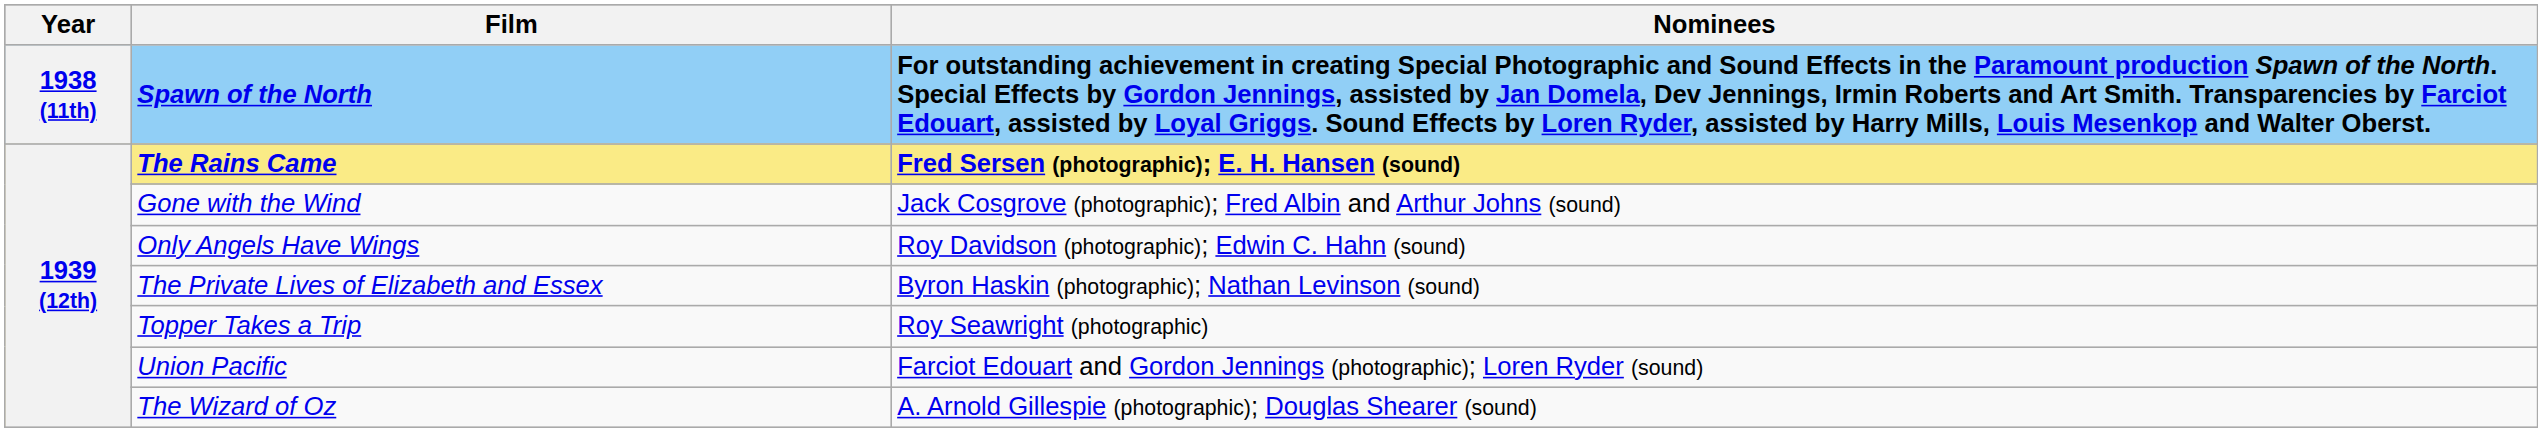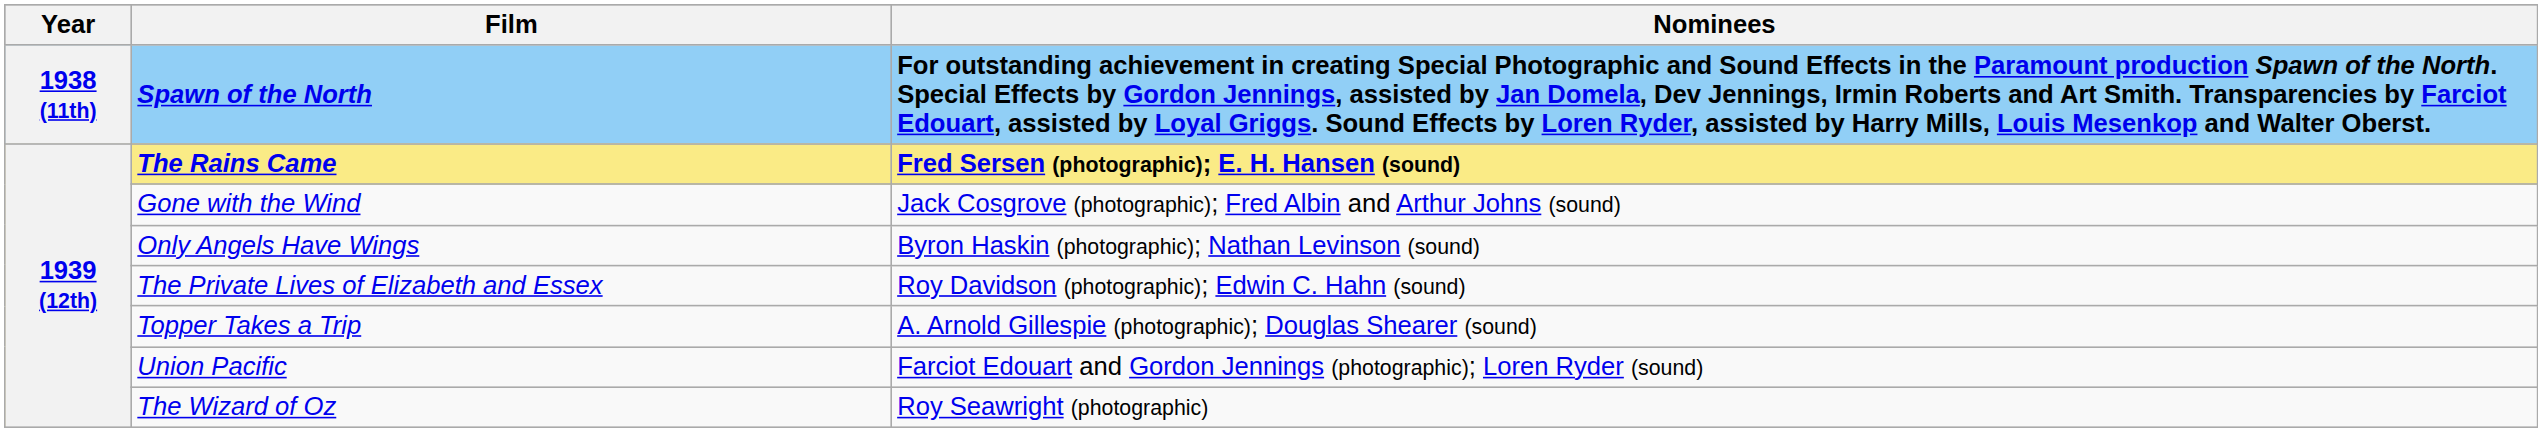 <table class="wikitable" style="width:100%">
 <tr bgcolor="#bebebe">
 <th width="5%">Year</th>
 <th width="30%">Film</th>
 <th width="65%">Nominees</th>
 </tr>
 <tr style="background:#91CFF6;">
 <th><a href='#'>1938</a><br><small><a href='#'>(11th)</a></small></th>
 <td><strong><em><a href='#'>Spawn of the North</a></em></strong> </td>
 <td><strong>For outstanding achievement in creating Special Photographic and Sound Effects in the <a href='#'>Paramount production</a> <em>Spawn of the North</em>. Special Effects by <a href='#'>Gordon Jennings</a>, assisted by <a href='#'>Jan Domela</a>, Dev Jennings, Irmin Roberts and Art Smith. Transparencies by <a href='#'>Farciot Edouart</a>, assisted by <a href='#'>Loyal Griggs</a>. Sound Effects by <a href='#'>Loren Ryder</a>, assisted by Harry Mills, <a href='#'>Louis Mesenkop</a> and Walter Oberst.</strong></td>
 </tr>
 <tr style="background:#FAEB86">
 <th rowspan="7"><a href='#'>1939</a><br><small><a href='#'>(12th)</a></small> <br></th>
 <td><strong><em><a href='#'>The Rains Came</a></em></strong></td>
 <td><strong><a href='#'>Fred Sersen</a> <small>(photographic)</small>; <a href='#'>E. H. Hansen</a> <small>(sound)</small></strong></td>
 </tr>
 <tr>
 <td><em><a href='#'>Gone with the Wind</a></em></td>
 <td><a href='#'>Jack Cosgrove</a> <small>(photographic)</small>; <a href='#'>Fred Albin</a> and <a href='#'>Arthur Johns</a> <small>(sound)</small></td>
 </tr>
 <tr>
 <td><em><a href='#'>Only Angels Have Wings</a></em></td>
+<td><a href='#'>Byron Haskin</a> <small>(photographic)</small>; <a href='#'>Nathan Levinson</a> <small>(sound)</small></td>
+</tr>
+<tr>
+<td><em><a href='#'>The Private Lives of Elizabeth and Essex</a></em></td>
 <td><a href='#'>Roy Davidson</a> <small>(photographic)</small>; <a href='#'>Edwin C. Hahn</a> <small>(sound)</small></td>
 </tr>
 <tr>
-<td><em><a href='#'>The Private Lives of Elizabeth and Essex</a></em></td>
-<td><a href='#'>Byron Haskin</a> <small>(photographic)</small>; <a href='#'>Nathan Levinson</a> <small>(sound)</small></td>
-</tr>
-<tr>
 <td><em><a href='#'>Topper Takes a Trip</a></em></td>
-<td><a href='#'>Roy Seawright</a> <small>(photographic)</small></td>
+<td><a href='#'>A. Arnold Gillespie</a> <small>(photographic)</small>; <a href='#'>Douglas Shearer</a> <small>(sound)</small></td>
 </tr>
 <tr>
 <td><em><a href='#'>Union Pacific</a></em></td>
 <td><a href='#'>Farciot Edouart</a> and <a href='#'>Gordon Jennings</a> <small>(photographic)</small>; <a href='#'>Loren Ryder</a> <small>(sound)</small></td>
 </tr>
 <tr>
 <td><em><a href='#'>The Wizard of Oz</a></em></td>
-<td><a href='#'>A. Arnold Gillespie</a> <small>(photographic)</small>; <a href='#'>Douglas Shearer</a> <small>(sound)</small></td>
+<td><a href='#'>Roy Seawright</a> <small>(photographic)</small></td>
 </tr>
 </table>
